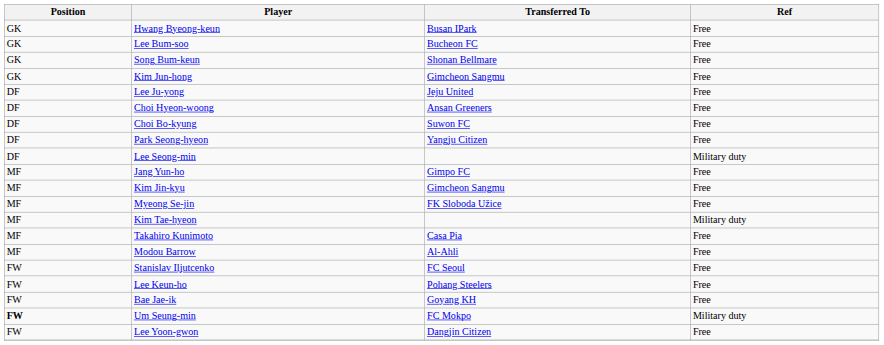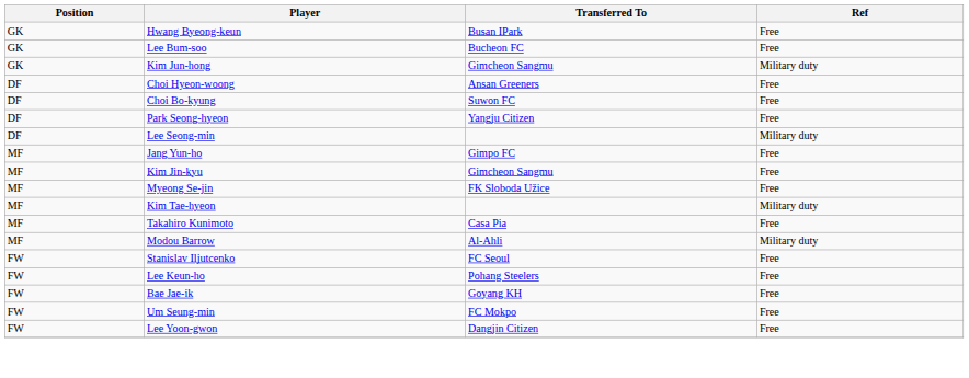 <table class="wikitable sortable" style="width:70%; text-align:center; font-size:100%; text-align:left;">
 <tr>
 <th>Position</th>
 <th>Player</th>
 <th>Transferred To</th>
 <th>Ref</th>
 </tr>
 <tr>
 <td>GK</td>
 <td> <a href='#'>Hwang Byeong-keun</a></td>
 <td> <a href='#'>Busan IPark</a></td>
 <td>Free</td>
 </tr>
 <tr>
 <td>GK</td>
 <td> <a href='#'>Lee Bum-soo</a></td>
 <td> <a href='#'>Bucheon FC</a></td>
 <td>Free </td>
 </tr>
 <tr>
 <td>GK</td>
-<td> <a href='#'>Song Bum-keun</a></td>
-<td> <a href='#'>Shonan Bellmare</a></td>
-<td>Free </td>
-</tr>
-<tr>
-<td>GK</td>
 <td> <a href='#'>Kim Jun-hong</a></td>
 <td> <a href='#'>Gimcheon Sangmu</a></td>
-<td>Free</td>
-</tr>
-<tr>
-<td>DF</td>
-<td> <a href='#'>Lee Ju-yong</a></td>
-<td> <a href='#'>Jeju United</a></td>
-<td>Free </td>
+<td>Military duty</td>
 </tr>
 <tr>
 <td>DF</td>
 <td> <a href='#'>Choi Hyeon-woong</a></td>
 <td> <a href='#'>Ansan Greeners</a></td>
 <td>Free</td>
 </tr>
 <tr>
 <td>DF</td>
 <td> <a href='#'>Choi Bo-kyung</a></td>
 <td> <a href='#'>Suwon FC</a></td>
 <td>Free </td>
 </tr>
 <tr>
 <td>DF</td>
 <td> <a href='#'>Park Seong-hyeon</a></td>
 <td> <a href='#'>Yangju Citizen</a></td>
 <td>Free</td>
 </tr>
 <tr>
 <td>DF</td>
 <td> <a href='#'>Lee Seong-min</a></td>
 <td></td>
 <td>Military duty</td>
 </tr>
 <tr>
 <td>MF</td>
 <td> <a href='#'>Jang Yun-ho</a></td>
 <td> <a href='#'>Gimpo FC</a></td>
 <td>Free </td>
 </tr>
 <tr>
 <td>MF</td>
 <td> <a href='#'>Kim Jin-kyu</a></td>
 <td> <a href='#'>Gimcheon Sangmu</a></td>
 <td>Free</td>
 </tr>
 <tr>
 <td>MF</td>
 <td> <a href='#'>Myeong Se-jin</a></td>
 <td> <a href='#'>FK Sloboda Užice</a></td>
 <td>Free</td>
 </tr>
 <tr>
 <td>MF</td>
 <td> <a href='#'>Kim Tae-hyeon</a></td>
 <td></td>
 <td>Military duty</td>
 </tr>
 <tr>
 <td>MF</td>
 <td> <a href='#'>Takahiro Kunimoto</a></td>
 <td> <a href='#'>Casa Pia</a></td>
 <td>Free </td>
 </tr>
 <tr>
 <td>MF</td>
 <td> <a href='#'>Modou Barrow</a></td>
 <td> <a href='#'>Al-Ahli</a></td>
-<td>Free </td>
+<td>Military duty</td>
 </tr>
 <tr>
 <td>FW</td>
 <td> <a href='#'>Stanislav Iljutcenko</a></td>
 <td> <a href='#'>FC Seoul</a></td>
 <td>Free  </td>
 </tr>
 <tr>
 <td>FW</td>
 <td> <a href='#'>Lee Keun-ho</a></td>
 <td> <a href='#'>Pohang Steelers</a></td>
 <td>Free</td>
 </tr>
 <tr>
 <td>FW</td>
 <td> <a href='#'>Bae Jae-ik</a></td>
 <td> <a href='#'>Goyang KH</a></td>
 <td>Free</td>
 </tr>
 <tr>
-<td><strong>FW</strong></td>
+<td>FW</td>
 <td> <a href='#'>Um Seung-min</a></td>
 <td> <a href='#'>FC Mokpo</a></td>
-<td>Military duty</td>
+<td>Free</td>
 </tr>
 <tr>
 <td>FW</td>
 <td> <a href='#'>Lee Yoon-gwon</a></td>
 <td> <a href='#'>Dangjin Citizen</a></td>
 <td>Free</td>
 </tr>
 <tr>
 </tr>
 </table>
